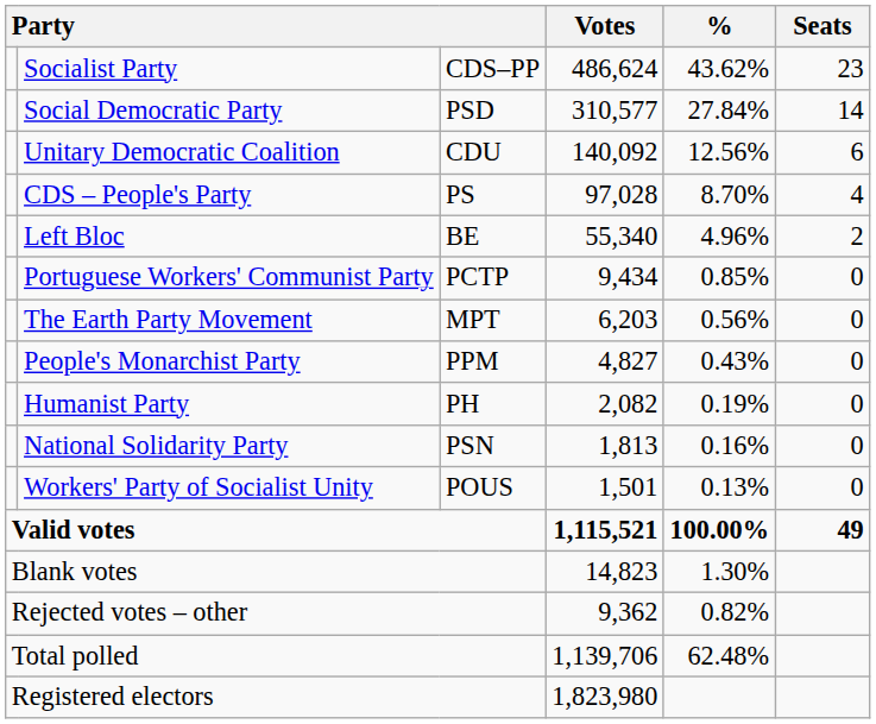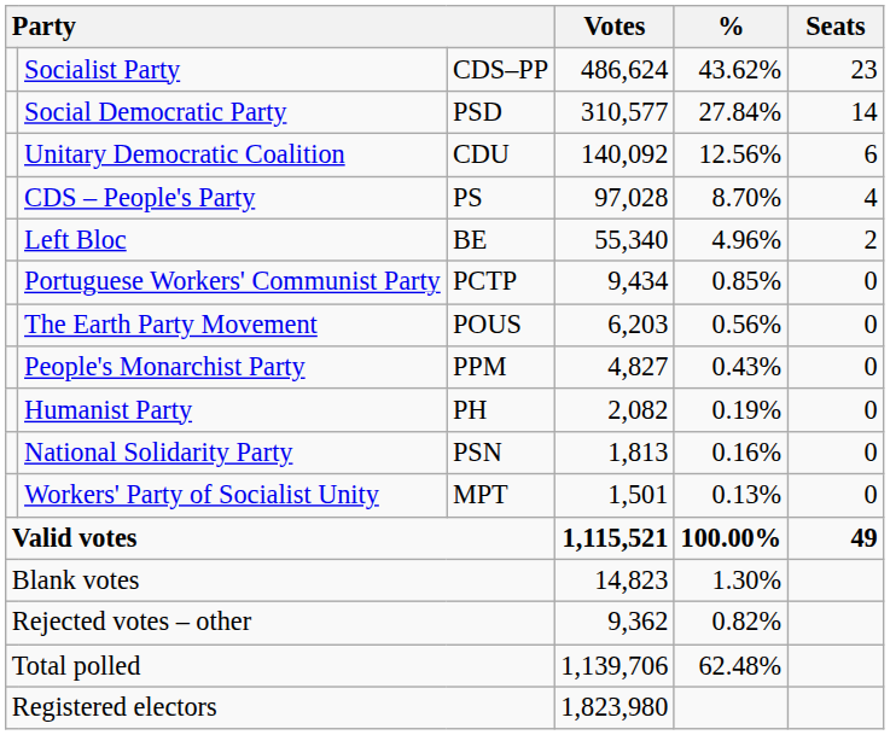 <table class="wikitable" border="1" style="text-align:right;">
 <tr>
 <th style="text-align:left;" colspan=3>Party</th>
 <th align=center width="50">Votes</th>
 <th align=center width="50">%</th>
 <th align=center width="50">Seats</th>
 </tr>
 <tr>
 <td></td>
 <td align=left><a href='#'>Socialist Party</a></td>
 <td align=left style="white-space: nowrap;">CDS–PP</td>
 <td>486,624</td>
 <td>43.62%</td>
 <td>23</td>
 </tr>
 <tr>
 <td></td>
 <td align=left><a href='#'>Social Democratic Party</a></td>
 <td align=left>PSD</td>
 <td>310,577</td>
 <td>27.84%</td>
 <td>14</td>
 </tr>
 <tr>
 <td></td>
 <td align=left style="white-space: nowrap;"><a href='#'>Unitary Democratic Coalition</a></td>
 <td align=left>CDU</td>
 <td>140,092</td>
 <td>12.56%</td>
 <td>6</td>
 </tr>
 <tr>
 <td></td>
 <td align=left><a href='#'>CDS – People's Party</a></td>
 <td align=left>PS</td>
 <td>97,028</td>
 <td>8.70%</td>
 <td>4</td>
 </tr>
 <tr>
 <td></td>
 <td align=left><a href='#'>Left Bloc</a></td>
 <td align=left>BE</td>
 <td>55,340</td>
 <td>4.96%</td>
 <td>2</td>
 </tr>
 <tr>
 <td></td>
 <td align=left><a href='#'>Portuguese Workers' Communist Party</a></td>
 <td align=left>PCTP</td>
 <td>9,434</td>
 <td>0.85%</td>
 <td>0</td>
 </tr>
 <tr>
 <td></td>
 <td align=left><a href='#'>The Earth Party Movement</a></td>
-<td align=left>MPT</td>
+<td align=left>POUS</td>
 <td>6,203</td>
 <td>0.56%</td>
 <td>0</td>
 </tr>
 <tr>
 <td></td>
 <td align=left><a href='#'>People's Monarchist Party</a></td>
 <td align=left>PPM</td>
 <td>4,827</td>
 <td>0.43%</td>
 <td>0</td>
 </tr>
 <tr>
 <td></td>
 <td align=left><a href='#'>Humanist Party</a></td>
 <td align=left>PH</td>
 <td>2,082</td>
 <td>0.19%</td>
 <td>0</td>
 </tr>
 <tr>
 <td></td>
 <td align=left><a href='#'>National Solidarity Party</a></td>
 <td align=left>PSN</td>
 <td>1,813</td>
 <td>0.16%</td>
 <td>0</td>
 </tr>
 <tr>
 <td></td>
 <td align=left><a href='#'>Workers' Party of Socialist Unity</a></td>
-<td align=left>POUS</td>
+<td align=left>MPT</td>
 <td>1,501</td>
 <td>0.13%</td>
 <td>0</td>
 </tr>
 <tr style="font-weight:bold">
 <td align=left colspan=3>Valid votes</td>
 <td>1,115,521</td>
 <td>100.00%</td>
 <td>49</td>
 </tr>
 <tr>
 <td align=left colspan=3>Blank votes</td>
 <td>14,823</td>
 <td>1.30%</td>
 <td></td>
 </tr>
 <tr>
 <td align=left colspan=3>Rejected votes – other</td>
 <td>9,362</td>
 <td>0.82%</td>
 <td></td>
 </tr>
 <tr>
 <td align=left colspan=3>Total polled</td>
 <td>1,139,706</td>
 <td>62.48%</td>
 <td></td>
 </tr>
 <tr>
 <td align=left colspan=3>Registered electors</td>
 <td>1,823,980</td>
 <td></td>
 <td></td>
 </tr>
 </table>
